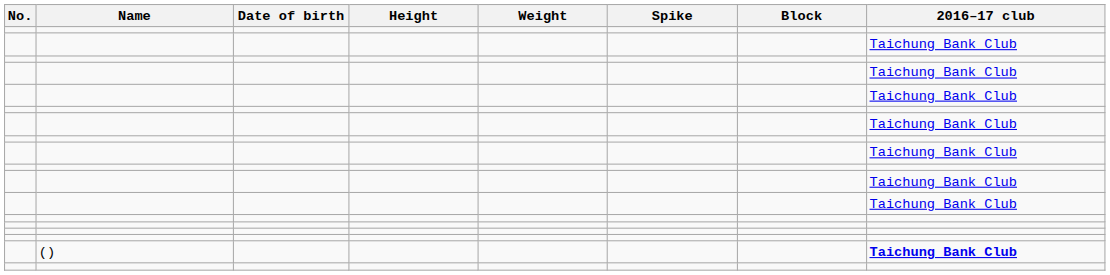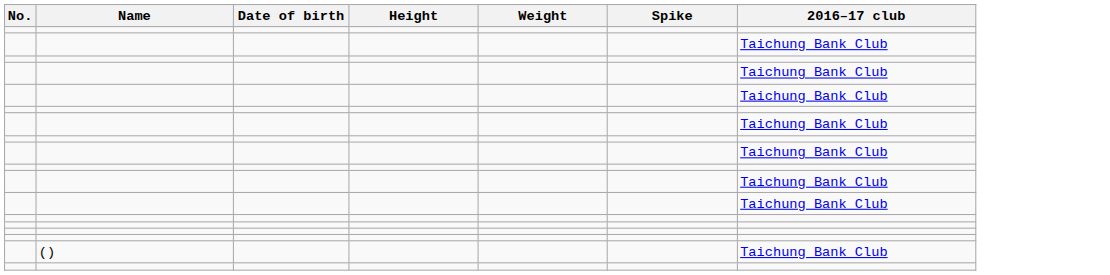 <table class="wikitable sortable" style="font-size:100%; text-align:center;">
 <tr>
 <th>No.</th>
 <th style="width:14em">Name</th>
 <th style="width:8em">Date of birth</th>
 <th style="width:9em">Height</th>
 <th style="width:9em">Weight</th>
 <th style="width:9em">Spike</th>
-<th style="width:9em">Block</th>
 <th style="width:17em">2016–17 club</th>
 </tr>
 <tr>
 <td></td>
 <td style="text-align:left;"></td>
 <td style="text-align:right;"></td>
-<td></td>
 <td></td>
 <td></td>
 <td></td>
 <td style="text-align:left;"></td>
 </tr>
 <tr>
 <td></td>
 <td style="text-align:left;"></td>
 <td style="text-align:right;"></td>
 <td></td>
 <td></td>
 <td></td>
-<td></td>
 <td style="text-align:left;"> <a href='#'>Taichung Bank Club</a></td>
 </tr>
 <tr>
 <td></td>
 <td style="text-align:left;"></td>
 <td style="text-align:right;"></td>
-<td></td>
 <td></td>
 <td></td>
 <td></td>
 <td style="text-align:left;"></td>
 </tr>
 <tr>
 <td></td>
 <td style="text-align:left;"></td>
 <td style="text-align:right;"></td>
 <td></td>
 <td></td>
 <td></td>
-<td></td>
 <td style="text-align:left;"> <a href='#'>Taichung Bank Club</a></td>
 </tr>
 <tr>
 <td></td>
 <td style="text-align:left;"></td>
 <td style="text-align:right;"></td>
-<td></td>
 <td></td>
 <td></td>
 <td></td>
 <td style="text-align:left;"> <a href='#'>Taichung Bank Club</a></td>
 </tr>
 <tr>
 <td></td>
 <td style="text-align:left;"></td>
 <td style="text-align:right;"></td>
 <td></td>
 <td></td>
 <td></td>
-<td></td>
 <td style="text-align:left;"></td>
 </tr>
 <tr>
 <td></td>
 <td style="text-align:left;"></td>
 <td style="text-align:right;"></td>
-<td></td>
 <td></td>
 <td></td>
 <td></td>
 <td style="text-align:left;"> <a href='#'>Taichung Bank Club</a></td>
 </tr>
 <tr>
 <td></td>
 <td style="text-align:left;"></td>
 <td style="text-align:right;"></td>
 <td></td>
 <td></td>
 <td></td>
-<td></td>
 <td style="text-align:left;"></td>
 </tr>
 <tr>
 <td></td>
 <td style="text-align:left;"></td>
 <td style="text-align:right;"></td>
-<td></td>
 <td></td>
 <td></td>
 <td></td>
 <td style="text-align:left;"> <a href='#'>Taichung Bank Club</a></td>
 </tr>
 <tr>
 <td></td>
 <td style="text-align:left;"></td>
 <td style="text-align:right;"></td>
 <td></td>
 <td></td>
 <td></td>
-<td></td>
 <td style="text-align:left;"></td>
 </tr>
 <tr>
 <td></td>
 <td style="text-align:left;"></td>
 <td style="text-align:right;"></td>
-<td></td>
 <td></td>
 <td></td>
 <td></td>
 <td style="text-align:left;"> <a href='#'>Taichung Bank Club</a></td>
 </tr>
 <tr>
 <td></td>
 <td style="text-align:left;"></td>
 <td style="text-align:right;"></td>
 <td></td>
 <td></td>
 <td></td>
-<td></td>
 <td style="text-align:left;"> <a href='#'>Taichung Bank Club</a></td>
 </tr>
 <tr>
 <td></td>
 <td style="text-align:left;"></td>
 <td style="text-align:right;"></td>
-<td></td>
 <td></td>
 <td></td>
 <td></td>
 <td style="text-align:left;"></td>
 </tr>
 <tr>
 <td></td>
 <td style="text-align:left;"></td>
 <td style="text-align:right;"></td>
 <td></td>
 <td></td>
 <td></td>
-<td></td>
 <td style="text-align:left;"></td>
 </tr>
 <tr>
 <td></td>
 <td style="text-align:left;"></td>
 <td style="text-align:right;"></td>
-<td></td>
 <td></td>
 <td></td>
 <td></td>
 <td style="text-align:left;"></td>
 </tr>
 <tr>
 <td></td>
 <td style="text-align:left;"></td>
 <td style="text-align:right;"></td>
 <td></td>
 <td></td>
 <td></td>
-<td></td>
 <td style="text-align:left;"></td>
 </tr>
 <tr>
 <td></td>
 <td style="text-align:left;"> ()</td>
 <td style="text-align:right;"></td>
 <td></td>
 <td></td>
 <td></td>
-<td></td>
-<td style="text-align:left;"><strong> <a href='#'>Taichung Bank Club</a></strong></td>
+<td style="text-align:left;"> <a href='#'>Taichung Bank Club</a></td>
 </tr>
 <tr>
 <td></td>
 <td style="text-align:left;"></td>
 <td style="text-align:right;"></td>
 <td></td>
 <td></td>
 <td></td>
-<td></td>
 <td style="text-align:left;"></td>
 </tr>
 </table>
